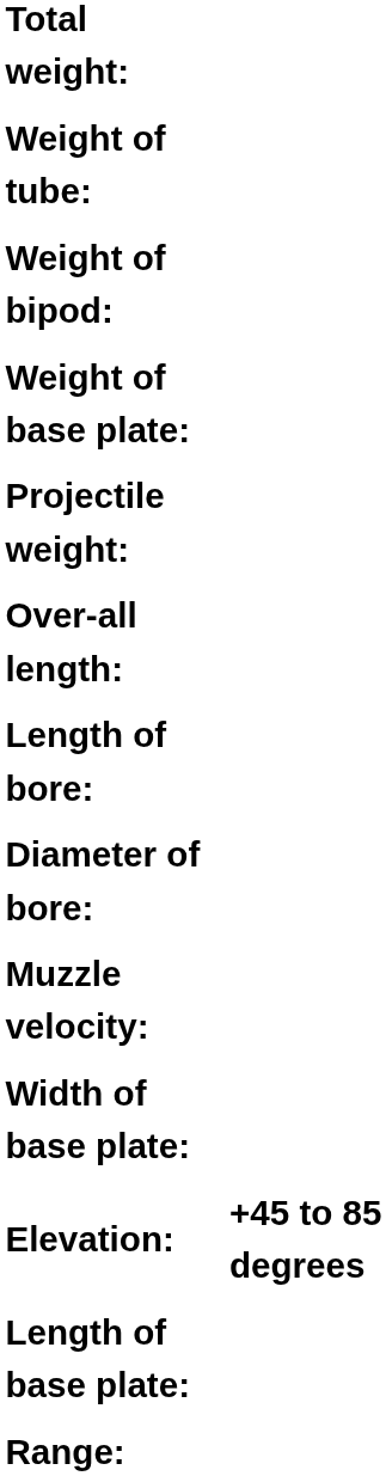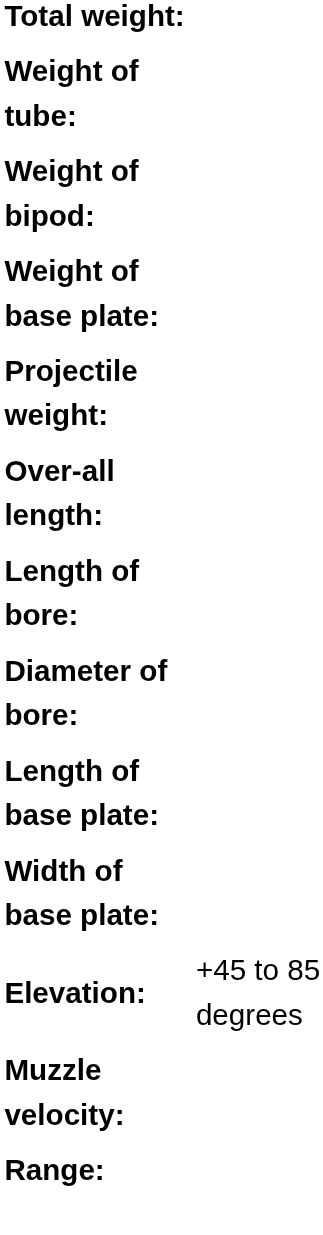 <table border=0 width=30% cellspacing=2 cellpadding=2 style="float:left; line-height:1.5;">
 <tr>
 <td><strong>Total weight:</strong></td>
 <td></td>
 </tr>
 <tr>
 <td><strong>Weight of tube:</strong></td>
 <td></td>
 </tr>
 <tr>
 <td><strong>Weight of bipod:</strong></td>
 <td></td>
 </tr>
 <tr>
 <td><strong>Weight of base plate:</strong></td>
 <td></td>
 </tr>
 <tr>
 <td><strong>Projectile weight:</strong></td>
 <td></td>
 </tr>
 <tr>
 <td><strong>Over-all length:</strong></td>
 <td></td>
 </tr>
 <tr>
 <td><strong>Length of bore:</strong></td>
 <td></td>
 </tr>
 <tr>
 <td><strong>Diameter of bore:</strong></td>
 <td></td>
 </tr>
 <tr>
-<td><strong>Muzzle velocity:</strong></td>
+<td><strong>Length of base plate:</strong></td>
 <td></td>
 </tr>
 <tr>
 <td><strong>Width of base plate:</strong></td>
 <td></td>
 </tr>
 <tr>
 <td><strong>Elevation:</strong></td>
-<td><strong>+45 to 85 degrees</strong></td>
+<td>+45 to 85 degrees</td>
 </tr>
 <tr>
-<td><strong>Length of base plate:</strong></td>
+<td><strong>Muzzle velocity:</strong></td>
 <td></td>
 </tr>
 <tr>
 <td><strong>Range:</strong></td>
 <td></td>
 </tr>
 </table>
